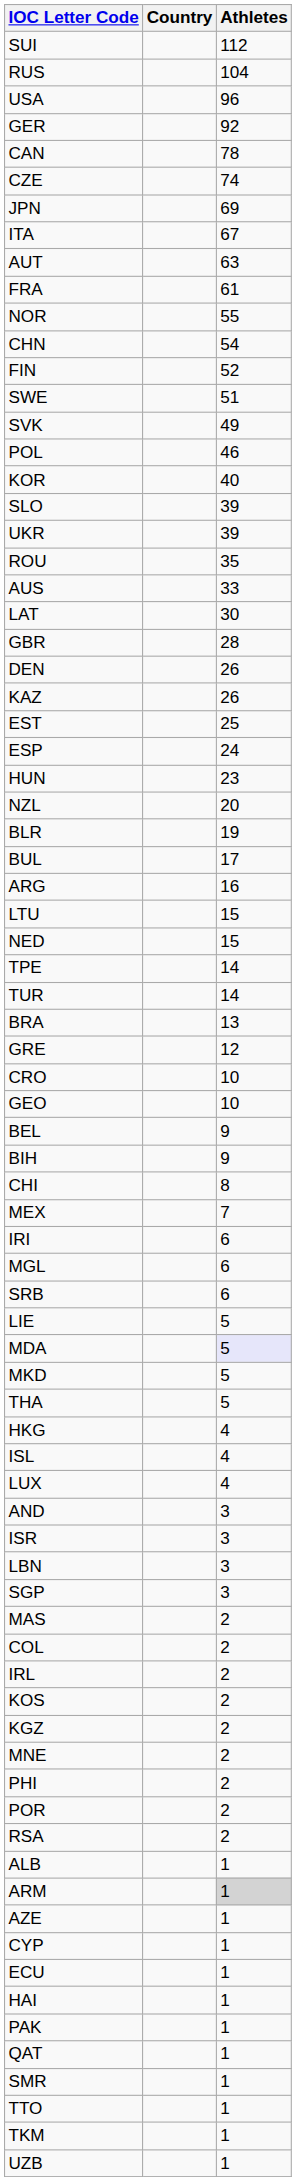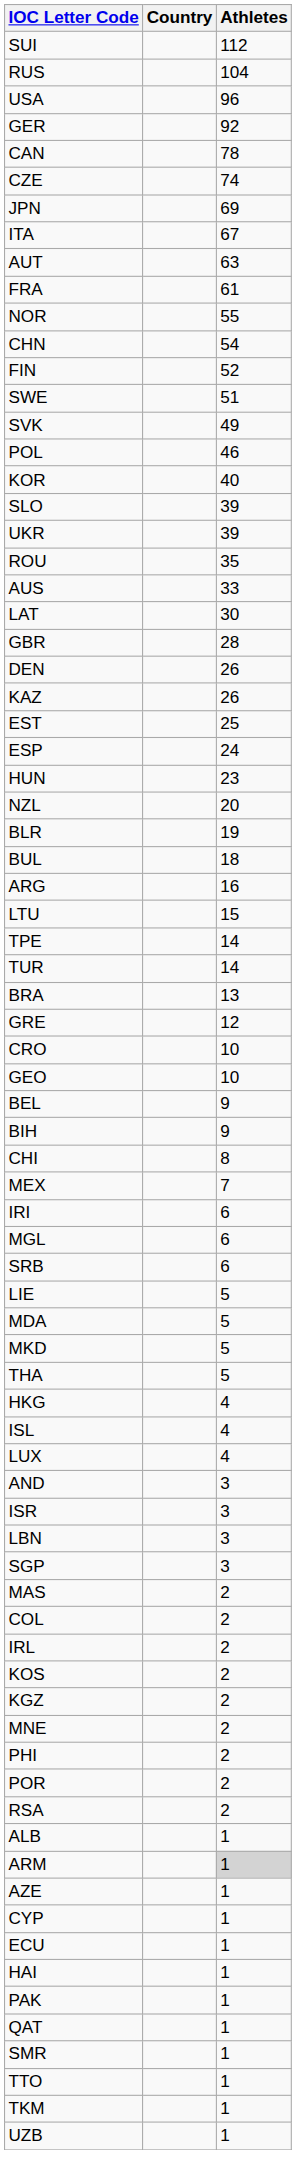 <table class="wikitable collapsible collapsed sortable" style="border:0;">
 <tr>
 <th><a href='#'>IOC Letter Code</a></th>
 <th>Country</th>
 <th>Athletes</th>
 </tr>
 <tr>
 <td>SUI</td>
 <td></td>
 <td>112</td>
 </tr>
 <tr>
 <td>RUS</td>
 <td></td>
 <td>104</td>
 </tr>
 <tr>
 <td>USA</td>
 <td></td>
 <td>96</td>
 </tr>
 <tr>
 <td>GER</td>
 <td></td>
 <td>92</td>
 </tr>
 <tr>
 <td>CAN</td>
 <td></td>
 <td>78</td>
 </tr>
 <tr>
 <td>CZE</td>
 <td></td>
 <td>74</td>
 </tr>
 <tr>
 <td>JPN</td>
 <td></td>
 <td>69</td>
 </tr>
 <tr>
 <td>ITA</td>
 <td></td>
 <td>67</td>
 </tr>
 <tr>
 <td>AUT</td>
 <td></td>
 <td>63</td>
 </tr>
 <tr>
 <td>FRA</td>
 <td></td>
 <td>61</td>
 </tr>
 <tr>
 <td>NOR</td>
 <td></td>
 <td>55</td>
 </tr>
 <tr>
 <td>CHN</td>
 <td></td>
 <td>54</td>
 </tr>
 <tr>
 <td>FIN</td>
 <td></td>
 <td>52</td>
 </tr>
 <tr>
 <td>SWE</td>
 <td></td>
 <td>51</td>
 </tr>
 <tr>
 <td>SVK</td>
 <td></td>
 <td>49</td>
 </tr>
 <tr>
 <td>POL</td>
 <td></td>
 <td>46</td>
 </tr>
 <tr>
 <td>KOR</td>
 <td></td>
 <td>40</td>
 </tr>
 <tr>
 <td>SLO</td>
 <td></td>
 <td>39</td>
 </tr>
 <tr>
 <td>UKR</td>
 <td></td>
 <td>39</td>
 </tr>
 <tr>
 <td>ROU</td>
 <td></td>
 <td>35</td>
 </tr>
 <tr>
 <td>AUS</td>
 <td></td>
 <td>33</td>
 </tr>
 <tr>
 <td>LAT</td>
 <td></td>
 <td>30</td>
 </tr>
 <tr>
 <td>GBR</td>
 <td></td>
 <td>28</td>
 </tr>
 <tr>
 <td>DEN</td>
 <td></td>
 <td>26</td>
 </tr>
 <tr>
 <td>KAZ</td>
 <td></td>
 <td>26</td>
 </tr>
 <tr>
 <td>EST</td>
 <td></td>
 <td>25</td>
 </tr>
 <tr>
 <td>ESP</td>
 <td></td>
 <td>24</td>
 </tr>
 <tr>
 <td>HUN</td>
 <td></td>
 <td>23</td>
 </tr>
 <tr>
 <td>NZL</td>
 <td></td>
 <td>20</td>
 </tr>
 <tr>
 <td>BLR</td>
 <td></td>
 <td>19</td>
 </tr>
 <tr>
 <td>BUL</td>
 <td></td>
-<td>17</td>
+<td>18</td>
 </tr>
 <tr>
 <td>ARG</td>
 <td></td>
 <td>16</td>
 </tr>
 <tr>
 <td>LTU</td>
-<td></td>
-<td>15</td>
-</tr>
-<tr>
-<td>NED</td>
 <td></td>
 <td>15</td>
 </tr>
 <tr>
 <td>TPE</td>
 <td></td>
 <td>14</td>
 </tr>
 <tr>
 <td>TUR</td>
 <td></td>
 <td>14</td>
 </tr>
 <tr>
 <td>BRA</td>
 <td></td>
 <td>13</td>
 </tr>
 <tr>
 <td>GRE</td>
 <td></td>
 <td>12</td>
 </tr>
 <tr>
 <td>CRO</td>
 <td></td>
 <td>10</td>
 </tr>
 <tr>
 <td>GEO</td>
 <td></td>
 <td>10</td>
 </tr>
 <tr>
 <td>BEL</td>
 <td></td>
 <td>9</td>
 </tr>
 <tr>
 <td>BIH</td>
 <td></td>
 <td>9</td>
 </tr>
 <tr>
 <td>CHI</td>
 <td></td>
 <td>8</td>
 </tr>
 <tr>
 <td>MEX</td>
 <td></td>
 <td>7</td>
 </tr>
 <tr>
 <td>IRI</td>
 <td></td>
 <td>6</td>
 </tr>
 <tr>
 <td>MGL</td>
 <td></td>
 <td>6</td>
 </tr>
 <tr>
 <td>SRB</td>
 <td></td>
 <td>6</td>
 </tr>
 <tr>
 <td>LIE</td>
 <td></td>
 <td>5</td>
 </tr>
 <tr>
 <td>MDA</td>
 <td></td>
-<td style="background: lavender;">5</td>
+<td>5</td>
 </tr>
 <tr>
 <td>MKD</td>
 <td></td>
 <td>5</td>
 </tr>
 <tr>
 <td>THA</td>
 <td></td>
 <td>5</td>
 </tr>
 <tr>
 <td>HKG</td>
 <td></td>
 <td>4</td>
 </tr>
 <tr>
 <td>ISL</td>
 <td></td>
 <td>4</td>
 </tr>
 <tr>
 <td>LUX</td>
 <td></td>
 <td>4</td>
 </tr>
 <tr>
 <td>AND</td>
 <td></td>
 <td>3</td>
 </tr>
 <tr>
 <td>ISR</td>
 <td></td>
 <td>3</td>
 </tr>
 <tr>
 <td>LBN</td>
 <td></td>
 <td>3</td>
 </tr>
 <tr>
 <td>SGP</td>
 <td></td>
 <td>3</td>
 </tr>
 <tr>
 <td>MAS</td>
 <td></td>
 <td>2</td>
 </tr>
 <tr>
 <td>COL</td>
 <td></td>
 <td>2</td>
 </tr>
 <tr>
 <td>IRL</td>
 <td></td>
 <td>2</td>
 </tr>
 <tr>
 <td>KOS</td>
 <td></td>
 <td>2</td>
 </tr>
 <tr>
 <td>KGZ</td>
 <td></td>
 <td>2</td>
 </tr>
 <tr>
 <td>MNE</td>
 <td></td>
 <td>2</td>
 </tr>
 <tr>
 <td>PHI</td>
 <td></td>
 <td>2</td>
 </tr>
 <tr>
 <td>POR</td>
 <td></td>
 <td>2</td>
 </tr>
 <tr>
 <td>RSA</td>
 <td></td>
 <td>2</td>
 </tr>
 <tr>
 <td>ALB</td>
 <td></td>
 <td>1</td>
 </tr>
 <tr>
 <td>ARM</td>
 <td></td>
 <td style="background: lightgrey;">1</td>
 </tr>
 <tr>
 <td>AZE</td>
 <td></td>
 <td>1</td>
 </tr>
 <tr>
 <td>CYP</td>
 <td></td>
 <td>1</td>
 </tr>
 <tr>
 <td>ECU</td>
 <td></td>
 <td>1</td>
 </tr>
 <tr>
 <td>HAI</td>
 <td></td>
 <td>1</td>
 </tr>
 <tr>
 <td>PAK</td>
 <td></td>
 <td>1</td>
 </tr>
 <tr>
 <td>QAT</td>
 <td></td>
 <td>1</td>
 </tr>
 <tr>
 <td>SMR</td>
 <td></td>
 <td>1</td>
 </tr>
 <tr>
 <td>TTO</td>
 <td></td>
 <td>1</td>
 </tr>
 <tr>
 <td>TKM</td>
 <td></td>
 <td>1</td>
 </tr>
 <tr>
 <td>UZB</td>
 <td></td>
 <td>1</td>
 </tr>
 </table>
